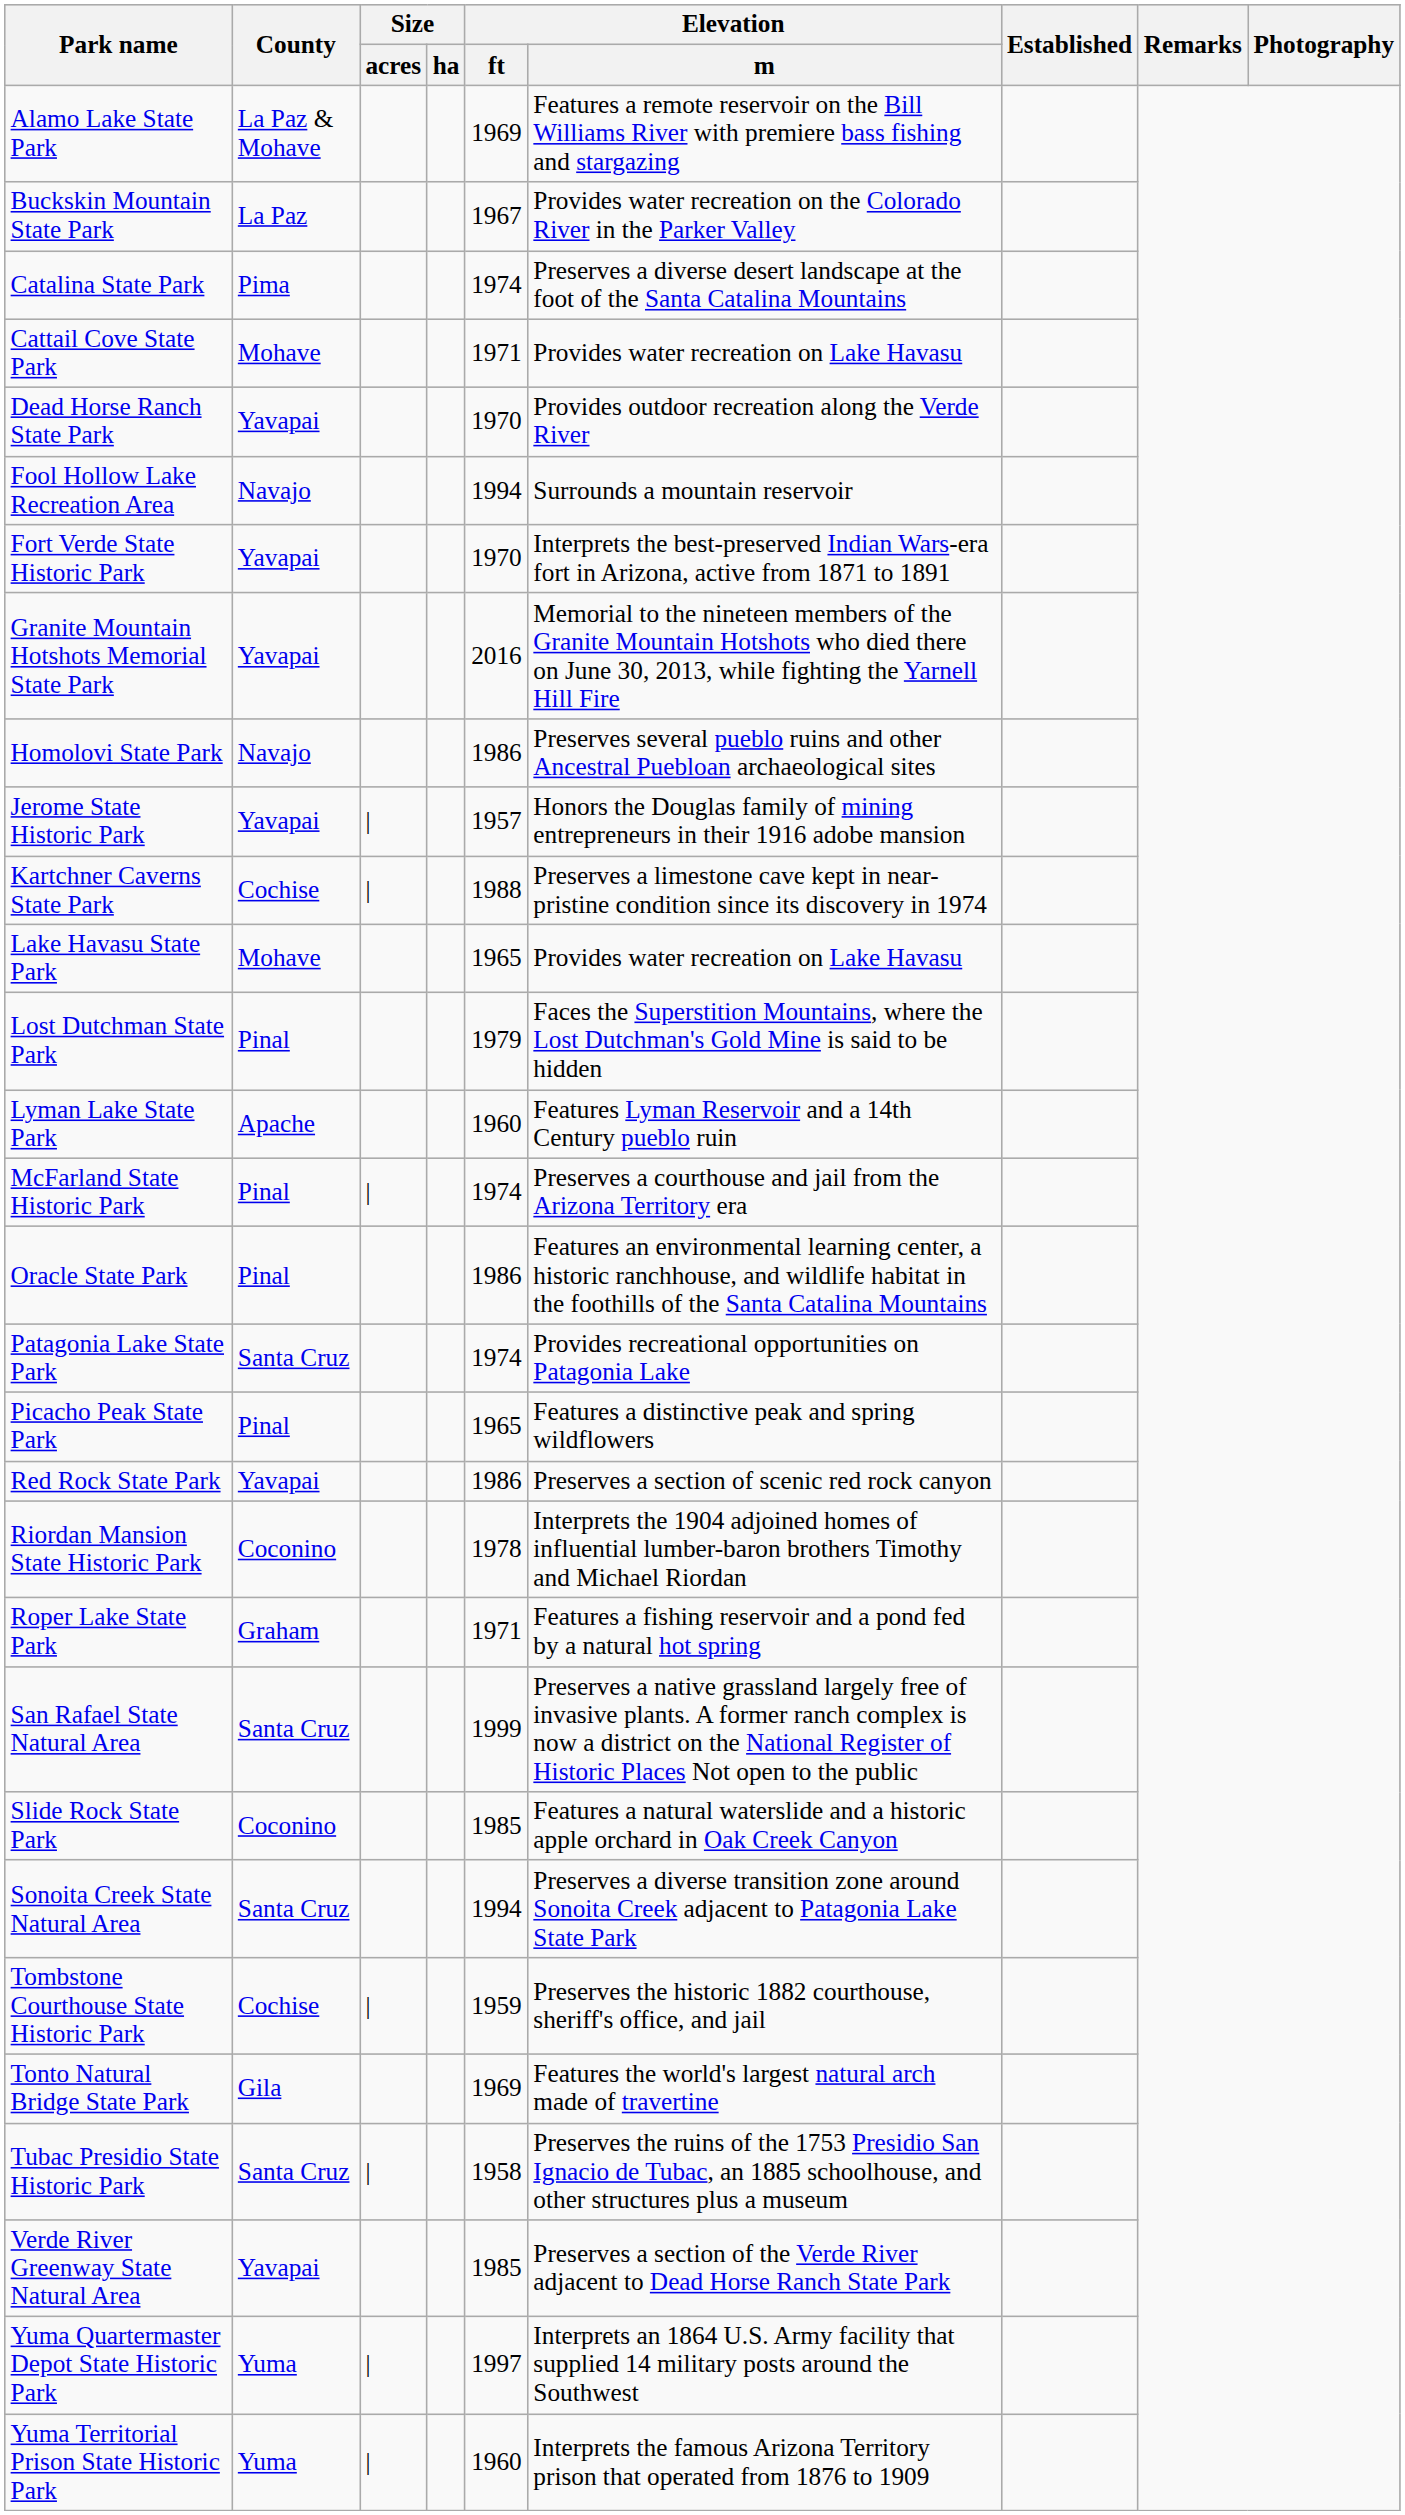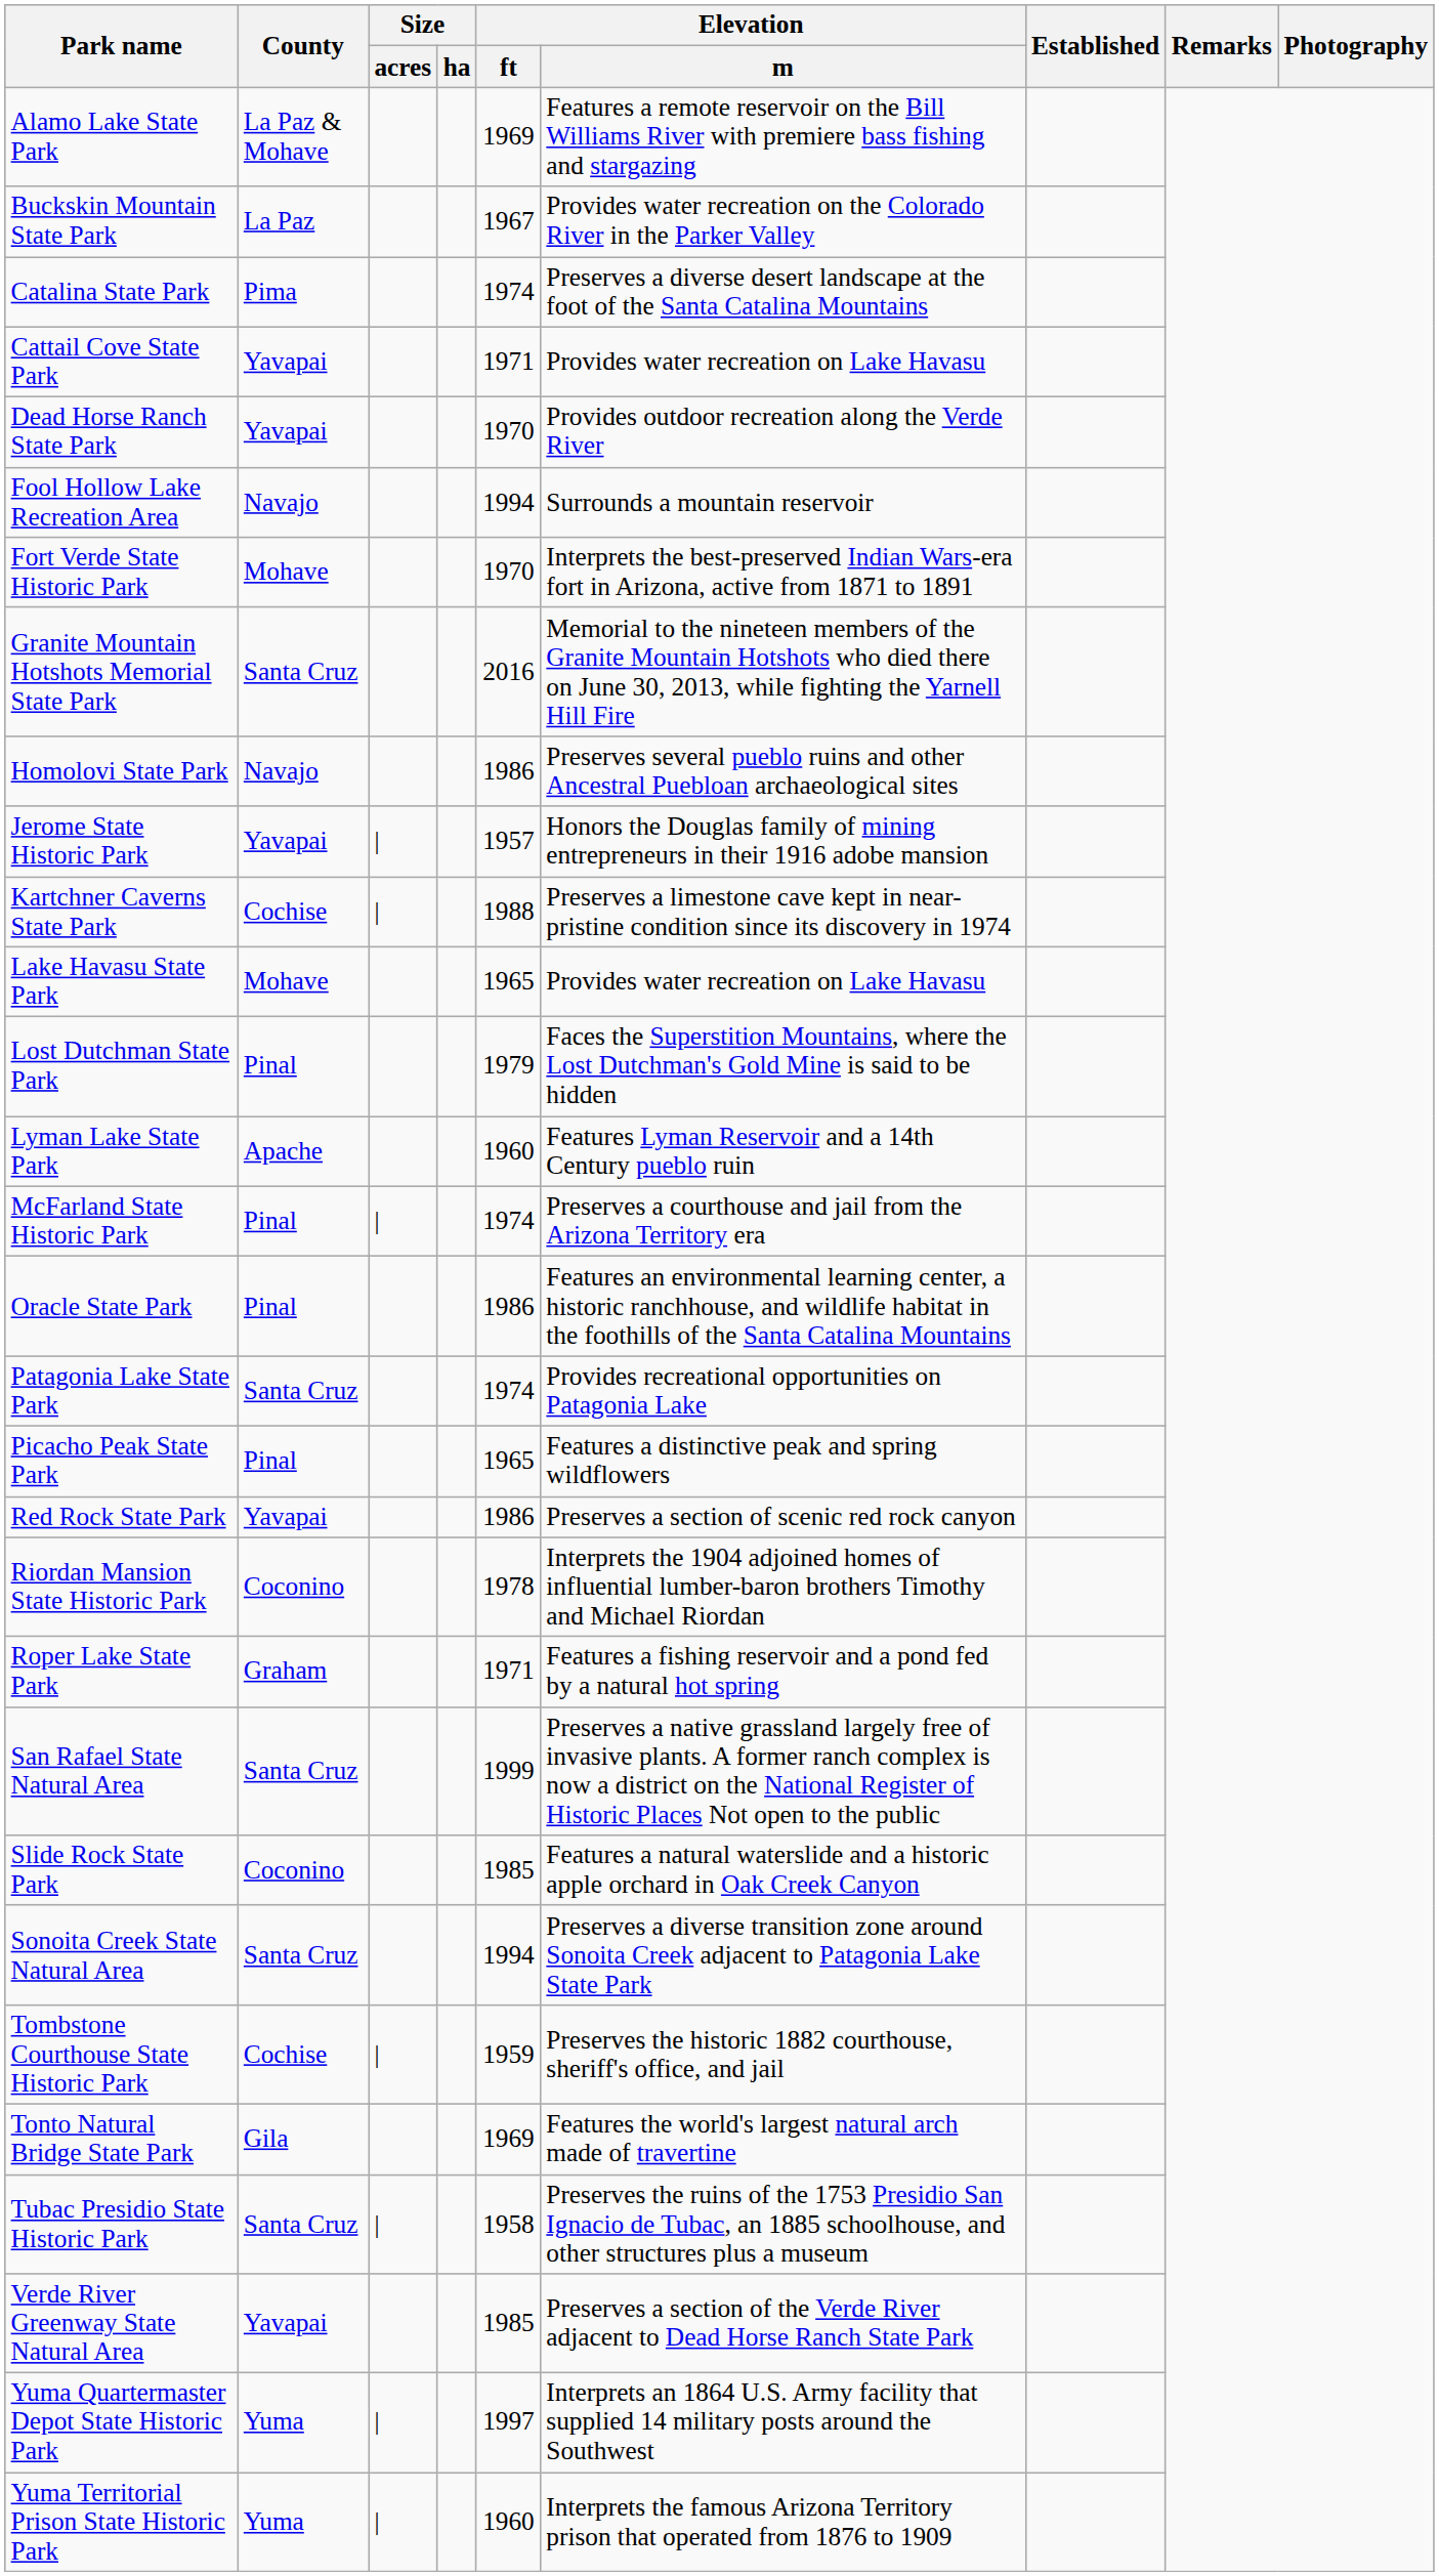 <table class="wikitable sortable" style="width:100%">
 <tr>
 <th width="*" rowspan=2>Park name</th>
 <th width="*" rowspan=2>County</th>
 <th width="*" colspan=2>Size</th>
 <th width="*" colspan=2>Elevation</th>
 <th width="*" rowspan=2>Established</th>
 <th width="*" class="unsortable" rowspan=2>Remarks</th>
 <th width="*" class="unsortable" rowspan=2>Photography</th>
 </tr>
 <tr>
 <th>acres</th>
 <th>ha</th>
 <th>ft</th>
 <th>m</th>
 </tr>
 <tr>
 <td><a href='#'>Alamo Lake State Park</a></td>
 <td><a href='#'>La Paz</a> & <a href='#'>Mohave</a></td>
 <td></td>
 <td></td>
 <td align=right>1969</td>
 <td>Features a remote reservoir on the <a href='#'>Bill Williams River</a> with premiere <a href='#'>bass fishing</a> and <a href='#'>stargazing</a></td>
 <td></td>
 </tr>
 <tr ->
 <td><a href='#'>Buckskin Mountain State Park</a></td>
 <td><a href='#'>La Paz</a></td>
 <td></td>
 <td></td>
 <td align=right>1967</td>
 <td>Provides water recreation on the <a href='#'>Colorado River</a> in the <a href='#'>Parker Valley</a></td>
 <td></td>
 </tr>
 <tr ->
 <td><a href='#'>Catalina State Park</a></td>
 <td><a href='#'>Pima</a></td>
 <td></td>
 <td></td>
 <td align=right>1974</td>
 <td>Preserves a diverse desert landscape at the foot of the <a href='#'>Santa Catalina Mountains</a></td>
 <td></td>
 </tr>
 <tr ->
 <td><a href='#'>Cattail Cove State Park</a></td>
-<td><a href='#'>Mohave</a></td>
+<td><a href='#'>Yavapai</a></td>
 <td></td>
 <td></td>
 <td align=right>1971</td>
 <td>Provides water recreation on <a href='#'>Lake Havasu</a></td>
 <td></td>
 </tr>
 <tr ->
 <td><a href='#'>Dead Horse Ranch State Park</a></td>
 <td><a href='#'>Yavapai</a></td>
 <td></td>
 <td></td>
 <td align=right>1970</td>
 <td>Provides outdoor recreation along the <a href='#'>Verde River</a></td>
 <td></td>
 </tr>
 <tr ->
 <td><a href='#'>Fool Hollow Lake Recreation Area</a></td>
 <td><a href='#'>Navajo</a></td>
 <td></td>
 <td></td>
 <td align=right>1994</td>
 <td>Surrounds a  mountain reservoir</td>
 <td></td>
 </tr>
 <tr ->
 <td><a href='#'>Fort Verde State Historic Park</a></td>
-<td><a href='#'>Yavapai</a></td>
+<td><a href='#'>Mohave</a></td>
 <td></td>
 <td></td>
 <td align=right>1970</td>
 <td>Interprets the best-preserved <a href='#'>Indian Wars</a>-era fort in Arizona, active from 1871 to 1891</td>
 <td></td>
 </tr>
 <tr ->
 <td><a href='#'>Granite Mountain Hotshots Memorial State Park</a></td>
-<td><a href='#'>Yavapai</a></td>
+<td><a href='#'>Santa Cruz</a></td>
 <td></td>
 <td></td>
 <td align=right>2016</td>
 <td>Memorial to the nineteen members of the <a href='#'>Granite Mountain Hotshots</a> who died there on June 30, 2013, while fighting the <a href='#'>Yarnell Hill Fire</a></td>
 <td></td>
 </tr>
 <tr ->
 <td><a href='#'>Homolovi State Park</a></td>
 <td><a href='#'>Navajo</a></td>
 <td></td>
 <td></td>
 <td align=right>1986</td>
 <td>Preserves several <a href='#'>pueblo</a> ruins and other <a href='#'>Ancestral Puebloan</a> archaeological sites</td>
 <td></td>
 </tr>
 <tr ->
 <td><a href='#'>Jerome State Historic Park</a></td>
 <td><a href='#'>Yavapai</a></td>
 <td>|</td>
 <td></td>
 <td align=right>1957</td>
 <td>Honors the Douglas family of <a href='#'>mining</a> entrepreneurs in their 1916 adobe mansion</td>
 <td></td>
 </tr>
 <tr ->
 <td><a href='#'>Kartchner Caverns State Park</a></td>
 <td><a href='#'>Cochise</a></td>
 <td>|</td>
 <td></td>
 <td align=right>1988</td>
 <td>Preserves a limestone cave kept in near-pristine condition since its discovery in 1974</td>
 <td></td>
 </tr>
 <tr ->
 <td><a href='#'>Lake Havasu State Park</a></td>
 <td><a href='#'>Mohave</a></td>
 <td></td>
 <td></td>
 <td align=right>1965</td>
 <td>Provides water recreation on <a href='#'>Lake Havasu</a></td>
 <td></td>
 </tr>
 <tr ->
 <td><a href='#'>Lost Dutchman State Park</a></td>
 <td><a href='#'>Pinal</a></td>
 <td></td>
 <td></td>
 <td align=right>1979</td>
 <td>Faces the <a href='#'>Superstition Mountains</a>, where the <a href='#'>Lost Dutchman's Gold Mine</a> is said to be hidden</td>
 <td></td>
 </tr>
 <tr ->
 <td><a href='#'>Lyman Lake State Park</a></td>
 <td><a href='#'>Apache</a></td>
 <td></td>
 <td></td>
 <td align=right>1960</td>
 <td>Features <a href='#'>Lyman Reservoir</a> and a 14th Century <a href='#'>pueblo</a> ruin</td>
 <td></td>
 </tr>
 <tr ->
 <td><a href='#'>McFarland State Historic Park</a></td>
 <td><a href='#'>Pinal</a></td>
 <td>|</td>
 <td></td>
 <td align=right>1974</td>
 <td>Preserves a courthouse and jail from the <a href='#'>Arizona Territory</a> era</td>
 <td></td>
 </tr>
 <tr ->
 <td><a href='#'>Oracle State Park</a></td>
 <td><a href='#'>Pinal</a></td>
 <td></td>
 <td></td>
 <td align=right>1986</td>
 <td>Features an environmental learning center, a historic ranchhouse, and wildlife habitat in the foothills of the <a href='#'>Santa Catalina Mountains</a></td>
 <td></td>
 </tr>
 <tr ->
 <td><a href='#'>Patagonia Lake State Park</a></td>
 <td><a href='#'>Santa Cruz</a></td>
 <td></td>
 <td></td>
 <td align=right>1974</td>
 <td>Provides recreational opportunities on  <a href='#'>Patagonia Lake</a></td>
 <td></td>
 </tr>
 <tr ->
 <td><a href='#'>Picacho Peak State Park</a></td>
 <td><a href='#'>Pinal</a></td>
 <td></td>
 <td></td>
 <td align=right>1965</td>
 <td>Features a distinctive  peak and spring wildflowers</td>
 <td></td>
 </tr>
 <tr ->
 <td><a href='#'>Red Rock State Park</a></td>
 <td><a href='#'>Yavapai</a></td>
 <td></td>
 <td></td>
 <td align=right>1986</td>
 <td>Preserves a section of scenic red rock canyon</td>
 <td></td>
 </tr>
 <tr ->
 <td><a href='#'>Riordan Mansion State Historic Park</a></td>
 <td><a href='#'>Coconino</a></td>
 <td></td>
 <td></td>
 <td align=right>1978</td>
 <td>Interprets the 1904 adjoined homes of influential lumber-baron brothers Timothy and Michael Riordan</td>
 <td></td>
 </tr>
 <tr ->
 <td><a href='#'>Roper Lake State Park</a></td>
 <td><a href='#'>Graham</a></td>
 <td></td>
 <td></td>
 <td align=right>1971</td>
 <td>Features a  fishing reservoir and a pond fed by a natural <a href='#'>hot spring</a></td>
 <td></td>
 </tr>
 <tr ->
 <td><a href='#'>San Rafael State Natural Area</a></td>
 <td><a href='#'>Santa Cruz</a></td>
 <td></td>
 <td></td>
 <td align=right>1999</td>
 <td>Preserves a native grassland largely free of invasive plants.  A former ranch complex is now a district on the <a href='#'>National Register of Historic Places</a>  Not open to the public</td>
 <td></td>
 </tr>
 <tr ->
 <td><a href='#'>Slide Rock State Park</a></td>
 <td><a href='#'>Coconino</a></td>
 <td></td>
 <td></td>
 <td align=right>1985</td>
 <td>Features a natural waterslide and a historic apple orchard in <a href='#'>Oak Creek Canyon</a></td>
 <td></td>
 </tr>
 <tr ->
 <td><a href='#'>Sonoita Creek State Natural Area</a></td>
 <td><a href='#'>Santa Cruz</a></td>
 <td></td>
 <td></td>
 <td align=right>1994</td>
 <td>Preserves a diverse transition zone around <a href='#'>Sonoita Creek</a> adjacent to <a href='#'>Patagonia Lake State Park</a></td>
 <td></td>
 </tr>
 <tr ->
 <td><a href='#'>Tombstone Courthouse State Historic Park</a></td>
 <td><a href='#'>Cochise</a></td>
 <td>|</td>
 <td></td>
 <td align=right>1959</td>
 <td>Preserves the historic 1882 courthouse, sheriff's office, and jail</td>
 <td></td>
 </tr>
 <tr ->
 <td><a href='#'>Tonto Natural Bridge State Park</a></td>
 <td><a href='#'>Gila</a></td>
 <td></td>
 <td></td>
 <td align=right>1969</td>
 <td>Features the world's largest <a href='#'>natural arch</a> made of <a href='#'>travertine</a></td>
 <td></td>
 </tr>
 <tr ->
 <td><a href='#'>Tubac Presidio State Historic Park</a></td>
 <td><a href='#'>Santa Cruz</a></td>
 <td>|</td>
 <td></td>
 <td align=right>1958</td>
 <td>Preserves the ruins of the 1753 <a href='#'>Presidio San Ignacio de Tubac</a>, an 1885 schoolhouse, and other structures plus a museum</td>
 <td></td>
 </tr>
 <tr ->
 <td><a href='#'>Verde River Greenway State Natural Area</a></td>
 <td><a href='#'>Yavapai</a></td>
 <td></td>
 <td></td>
 <td align=right>1985</td>
 <td>Preserves a  section of the <a href='#'>Verde River</a> adjacent to <a href='#'>Dead Horse Ranch State Park</a></td>
 <td></td>
 </tr>
 <tr ->
 <td><a href='#'>Yuma Quartermaster Depot State Historic Park</a></td>
 <td><a href='#'>Yuma</a></td>
 <td>|</td>
 <td></td>
 <td align=right>1997</td>
 <td>Interprets an 1864 U.S. Army facility that supplied 14 military posts around the Southwest</td>
 <td></td>
 </tr>
 <tr ->
 <td><a href='#'>Yuma Territorial Prison State Historic Park</a></td>
 <td><a href='#'>Yuma</a></td>
 <td>|</td>
 <td></td>
 <td align=right>1960</td>
 <td>Interprets the famous Arizona Territory prison that operated from 1876 to 1909</td>
 <td></td>
 </tr>
 <tr ->
 </tr>
 </table>
